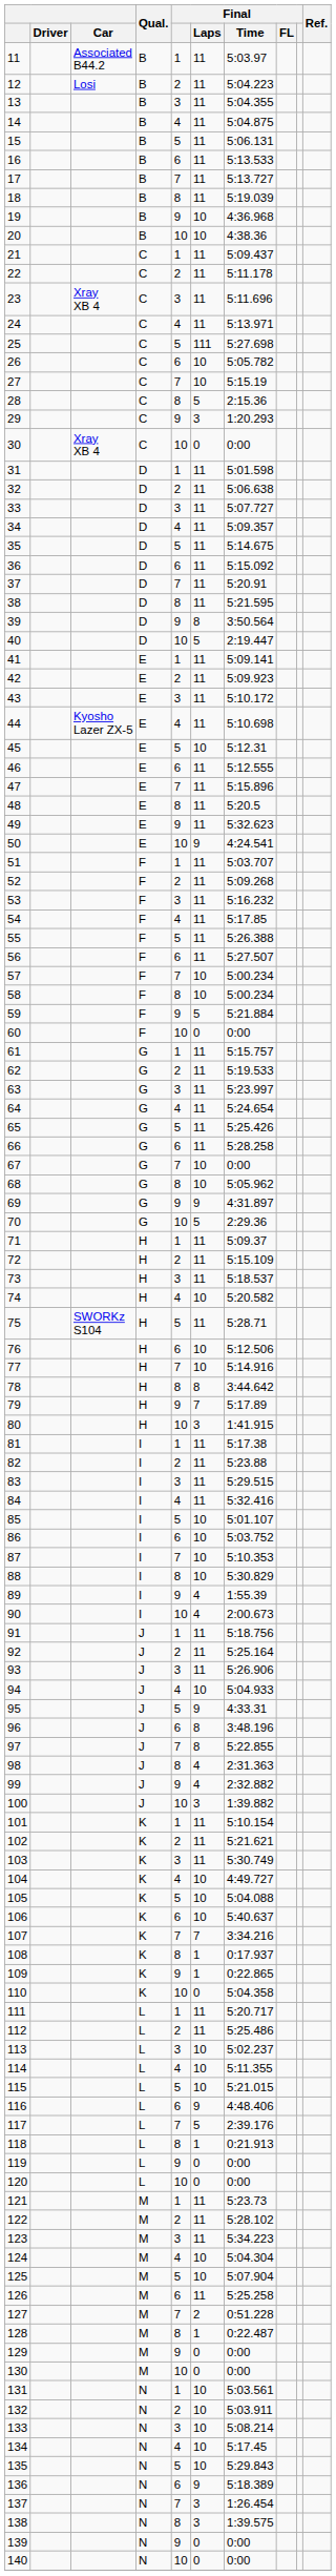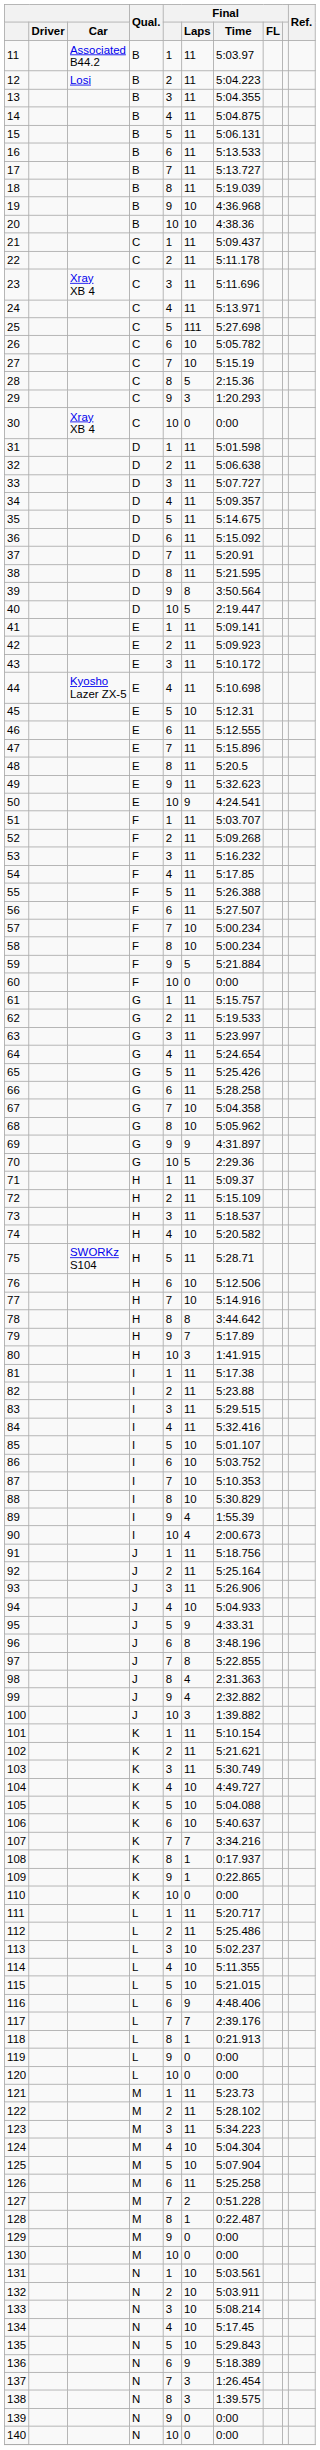 <table class="wikitable" style="font-size:85%;">
 <tr>
 <th colspan="3"></th>
 <th rowspan="2" style="text-align:center;">Qual.</th>
 <th colspan="5" style="text-align:center;">Final</th>
 <th rowspan="2" style="text-align:center;">Ref.</th>
 </tr>
 <tr>
 <th style="text-align:center;"></th>
 <th style="text-align:center;">Driver</th>
 <th style="text-align:center;">Car</th>
 <th style="text-align:center;"></th>
 <th style="text-align:center;">Laps</th>
 <th style="text-align:center;">Time</th>
 <th style="text-align:center;">FL</th>
 <th style="text-align:center;"></th>
 </tr>
 <tr>
 <td>11</td>
 <td></td>
 <td><a href='#'>Associated</a><br> B44.2</td>
 <td>B</td>
 <td>1</td>
 <td>11</td>
 <td>5:03.97</td>
 <td></td>
 <td></td>
 <td></td>
 </tr>
 <tr>
 <td>12</td>
 <td></td>
 <td><a href='#'>Losi</a></td>
 <td>B</td>
 <td>2</td>
 <td>11</td>
 <td>5:04.223</td>
 <td></td>
 <td></td>
 <td></td>
 </tr>
 <tr>
 <td>13</td>
 <td></td>
 <td></td>
 <td>B</td>
 <td>3</td>
 <td>11</td>
 <td>5:04.355</td>
 <td></td>
 <td></td>
 <td></td>
 </tr>
 <tr>
 <td>14</td>
 <td></td>
 <td></td>
 <td>B</td>
 <td>4</td>
 <td>11</td>
 <td>5:04.875</td>
 <td></td>
 <td></td>
 <td></td>
 </tr>
 <tr>
 <td>15</td>
 <td></td>
 <td></td>
 <td>B</td>
 <td>5</td>
 <td>11</td>
 <td>5:06.131</td>
 <td></td>
 <td></td>
 <td></td>
 </tr>
 <tr>
 <td>16</td>
 <td></td>
 <td></td>
 <td>B</td>
 <td>6</td>
 <td>11</td>
 <td>5:13.533</td>
 <td></td>
 <td></td>
 <td></td>
 </tr>
 <tr>
 <td>17</td>
 <td></td>
 <td></td>
 <td>B</td>
 <td>7</td>
 <td>11</td>
 <td>5:13.727</td>
 <td></td>
 <td></td>
 <td></td>
 </tr>
 <tr>
 <td>18</td>
 <td></td>
 <td></td>
 <td>B</td>
 <td>8</td>
 <td>11</td>
 <td>5:19.039</td>
 <td></td>
 <td></td>
 <td></td>
 </tr>
 <tr>
 <td>19</td>
 <td></td>
 <td></td>
 <td>B</td>
 <td>9</td>
 <td>10</td>
 <td>4:36.968</td>
 <td></td>
 <td></td>
 <td></td>
 </tr>
 <tr>
 <td>20</td>
 <td></td>
 <td></td>
 <td>B</td>
 <td>10</td>
 <td>10</td>
 <td>4:38.36</td>
 <td></td>
 <td></td>
 <td></td>
 </tr>
 <tr>
 <td>21</td>
 <td></td>
 <td></td>
 <td>C</td>
 <td>1</td>
 <td>11</td>
 <td>5:09.437</td>
 <td></td>
 <td></td>
 <td></td>
 </tr>
 <tr>
 <td>22</td>
 <td></td>
 <td></td>
 <td>C</td>
 <td>2</td>
 <td>11</td>
 <td>5:11.178</td>
 <td></td>
 <td></td>
 <td></td>
 </tr>
 <tr>
 <td>23</td>
 <td></td>
 <td><a href='#'>Xray</a><br> XB 4</td>
 <td>C</td>
 <td>3</td>
 <td>11</td>
 <td>5:11.696</td>
 <td></td>
 <td></td>
 <td></td>
 </tr>
 <tr>
 <td>24</td>
 <td></td>
 <td></td>
 <td>C</td>
 <td>4</td>
 <td>11</td>
 <td>5:13.971</td>
 <td></td>
 <td></td>
 <td></td>
 </tr>
 <tr>
 <td>25</td>
 <td></td>
 <td></td>
 <td>C</td>
 <td>5</td>
 <td>111</td>
 <td>5:27.698</td>
 <td></td>
 <td></td>
 <td></td>
 </tr>
 <tr>
 <td>26</td>
 <td></td>
 <td></td>
 <td>C</td>
 <td>6</td>
 <td>10</td>
 <td>5:05.782</td>
 <td></td>
 <td></td>
 <td></td>
 </tr>
 <tr>
 <td>27</td>
 <td></td>
 <td></td>
 <td>C</td>
 <td>7</td>
 <td>10</td>
 <td>5:15.19</td>
 <td></td>
 <td></td>
 <td></td>
 </tr>
 <tr>
 <td>28</td>
 <td></td>
 <td></td>
 <td>C</td>
 <td>8</td>
 <td>5</td>
 <td>2:15.36</td>
 <td></td>
 <td></td>
 <td></td>
 </tr>
 <tr>
 <td>29</td>
 <td></td>
 <td></td>
 <td>C</td>
 <td>9</td>
 <td>3</td>
 <td>1:20.293</td>
 <td></td>
 <td></td>
 <td></td>
 </tr>
 <tr>
 <td>30</td>
 <td></td>
 <td><a href='#'>Xray</a><br> XB 4</td>
 <td>C</td>
 <td>10</td>
 <td>0</td>
 <td>0:00</td>
 <td></td>
 <td></td>
 <td></td>
 </tr>
 <tr>
 <td>31</td>
 <td></td>
 <td></td>
 <td>D</td>
 <td>1</td>
 <td>11</td>
 <td>5:01.598</td>
 <td></td>
 <td></td>
 <td></td>
 </tr>
 <tr>
 <td>32</td>
 <td></td>
 <td></td>
 <td>D</td>
 <td>2</td>
 <td>11</td>
 <td>5:06.638</td>
 <td></td>
 <td></td>
 <td></td>
 </tr>
 <tr>
 <td>33</td>
 <td></td>
 <td></td>
 <td>D</td>
 <td>3</td>
 <td>11</td>
 <td>5:07.727</td>
 <td></td>
 <td></td>
 <td></td>
 </tr>
 <tr>
 <td>34</td>
 <td></td>
 <td></td>
 <td>D</td>
 <td>4</td>
 <td>11</td>
 <td>5:09.357</td>
 <td></td>
 <td></td>
 <td></td>
 </tr>
 <tr>
 <td>35</td>
 <td></td>
 <td></td>
 <td>D</td>
 <td>5</td>
 <td>11</td>
 <td>5:14.675</td>
 <td></td>
 <td></td>
 <td></td>
 </tr>
 <tr>
 <td>36</td>
 <td></td>
 <td></td>
 <td>D</td>
 <td>6</td>
 <td>11</td>
 <td>5:15.092</td>
 <td></td>
 <td></td>
 <td></td>
 </tr>
 <tr>
 <td>37</td>
 <td></td>
 <td></td>
 <td>D</td>
 <td>7</td>
 <td>11</td>
 <td>5:20.91</td>
 <td></td>
 <td></td>
 <td></td>
 </tr>
 <tr>
 <td>38</td>
 <td></td>
 <td></td>
 <td>D</td>
 <td>8</td>
 <td>11</td>
 <td>5:21.595</td>
 <td></td>
 <td></td>
 <td></td>
 </tr>
 <tr>
 <td>39</td>
 <td></td>
 <td></td>
 <td>D</td>
 <td>9</td>
 <td>8</td>
 <td>3:50.564</td>
 <td></td>
 <td></td>
 <td></td>
 </tr>
 <tr>
 <td>40</td>
 <td></td>
 <td></td>
 <td>D</td>
 <td>10</td>
 <td>5</td>
 <td>2:19.447</td>
 <td></td>
 <td></td>
 <td></td>
 </tr>
 <tr>
 <td>41</td>
 <td></td>
 <td></td>
 <td>E</td>
 <td>1</td>
 <td>11</td>
 <td>5:09.141</td>
 <td></td>
 <td></td>
 <td></td>
 </tr>
 <tr>
 <td>42</td>
 <td></td>
 <td></td>
 <td>E</td>
 <td>2</td>
 <td>11</td>
 <td>5:09.923</td>
 <td></td>
 <td></td>
 <td></td>
 </tr>
 <tr>
 <td>43</td>
 <td></td>
 <td></td>
 <td>E</td>
 <td>3</td>
 <td>11</td>
 <td>5:10.172</td>
 <td></td>
 <td></td>
 <td></td>
 </tr>
 <tr>
 <td>44</td>
 <td></td>
 <td><a href='#'>Kyosho</a><br>Lazer ZX-5</td>
 <td>E</td>
 <td>4</td>
 <td>11</td>
 <td>5:10.698</td>
 <td></td>
 <td></td>
 <td></td>
 </tr>
 <tr>
 <td>45</td>
 <td></td>
 <td></td>
 <td>E</td>
 <td>5</td>
 <td>10</td>
 <td>5:12.31</td>
 <td></td>
 <td></td>
 <td></td>
 </tr>
 <tr>
 <td>46</td>
 <td></td>
 <td></td>
 <td>E</td>
 <td>6</td>
 <td>11</td>
 <td>5:12.555</td>
 <td></td>
 <td></td>
 <td></td>
 </tr>
 <tr>
 <td>47</td>
 <td></td>
 <td></td>
 <td>E</td>
 <td>7</td>
 <td>11</td>
 <td>5:15.896</td>
 <td></td>
 <td></td>
 <td></td>
 </tr>
 <tr>
 <td>48</td>
 <td></td>
 <td></td>
 <td>E</td>
 <td>8</td>
 <td>11</td>
 <td>5:20.5</td>
 <td></td>
 <td></td>
 <td></td>
 </tr>
 <tr>
 <td>49</td>
 <td></td>
 <td></td>
 <td>E</td>
 <td>9</td>
 <td>11</td>
 <td>5:32.623</td>
 <td></td>
 <td></td>
 <td></td>
 </tr>
 <tr>
 <td>50</td>
 <td></td>
 <td></td>
 <td>E</td>
 <td>10</td>
 <td>9</td>
 <td>4:24.541</td>
 <td></td>
 <td></td>
 <td></td>
 </tr>
 <tr>
 <td>51</td>
 <td></td>
 <td></td>
 <td>F</td>
 <td>1</td>
 <td>11</td>
 <td>5:03.707</td>
 <td></td>
 <td></td>
 <td></td>
 </tr>
 <tr>
 <td>52</td>
 <td></td>
 <td></td>
 <td>F</td>
 <td>2</td>
 <td>11</td>
 <td>5:09.268</td>
 <td></td>
 <td></td>
 <td></td>
 </tr>
 <tr>
 <td>53</td>
 <td></td>
 <td></td>
 <td>F</td>
 <td>3</td>
 <td>11</td>
 <td>5:16.232</td>
 <td></td>
 <td></td>
 <td></td>
 </tr>
 <tr>
 <td>54</td>
 <td></td>
 <td></td>
 <td>F</td>
 <td>4</td>
 <td>11</td>
 <td>5:17.85</td>
 <td></td>
 <td></td>
 <td></td>
 </tr>
 <tr>
 <td>55</td>
 <td></td>
 <td></td>
 <td>F</td>
 <td>5</td>
 <td>11</td>
 <td>5:26.388</td>
 <td></td>
 <td></td>
 <td></td>
 </tr>
 <tr>
 <td>56</td>
 <td></td>
 <td></td>
 <td>F</td>
 <td>6</td>
 <td>11</td>
 <td>5:27.507</td>
 <td></td>
 <td></td>
 <td></td>
 </tr>
 <tr>
 <td>57</td>
 <td></td>
 <td></td>
 <td>F</td>
 <td>7</td>
 <td>10</td>
 <td>5:00.234</td>
 <td></td>
 <td></td>
 <td></td>
 </tr>
 <tr>
 <td>58</td>
 <td></td>
 <td></td>
 <td>F</td>
 <td>8</td>
 <td>10</td>
 <td>5:00.234</td>
 <td></td>
 <td></td>
 <td></td>
 </tr>
 <tr>
 <td>59</td>
 <td></td>
 <td></td>
 <td>F</td>
 <td>9</td>
 <td>5</td>
 <td>5:21.884</td>
 <td></td>
 <td></td>
 <td></td>
 </tr>
 <tr>
 <td>60</td>
 <td></td>
 <td></td>
 <td>F</td>
 <td>10</td>
 <td>0</td>
 <td>0:00</td>
 <td></td>
 <td></td>
 <td></td>
 </tr>
 <tr>
 <td>61</td>
 <td></td>
 <td></td>
 <td>G</td>
 <td>1</td>
 <td>11</td>
 <td>5:15.757</td>
 <td></td>
 <td></td>
 <td></td>
 </tr>
 <tr>
 <td>62</td>
 <td></td>
 <td></td>
 <td>G</td>
 <td>2</td>
 <td>11</td>
 <td>5:19.533</td>
 <td></td>
 <td></td>
 <td></td>
 </tr>
 <tr>
 <td>63</td>
 <td></td>
 <td></td>
 <td>G</td>
 <td>3</td>
 <td>11</td>
 <td>5:23.997</td>
 <td></td>
 <td></td>
 <td></td>
 </tr>
 <tr>
 <td>64</td>
 <td></td>
 <td></td>
 <td>G</td>
 <td>4</td>
 <td>11</td>
 <td>5:24.654</td>
 <td></td>
 <td></td>
 <td></td>
 </tr>
 <tr>
 <td>65</td>
 <td></td>
 <td></td>
 <td>G</td>
 <td>5</td>
 <td>11</td>
 <td>5:25.426</td>
 <td></td>
 <td></td>
 <td></td>
 </tr>
 <tr>
 <td>66</td>
 <td></td>
 <td></td>
 <td>G</td>
 <td>6</td>
 <td>11</td>
 <td>5:28.258</td>
 <td></td>
 <td></td>
 <td></td>
 </tr>
 <tr>
 <td>67</td>
 <td></td>
 <td></td>
 <td>G</td>
 <td>7</td>
 <td>10</td>
-<td>0:00</td>
+<td>5:04.358</td>
 <td></td>
 <td></td>
 <td></td>
 </tr>
 <tr>
 <td>68</td>
 <td></td>
 <td></td>
 <td>G</td>
 <td>8</td>
 <td>10</td>
 <td>5:05.962</td>
 <td></td>
 <td></td>
 <td></td>
 </tr>
 <tr>
 <td>69</td>
 <td></td>
 <td></td>
 <td>G</td>
 <td>9</td>
 <td>9</td>
 <td>4:31.897</td>
 <td></td>
 <td></td>
 <td></td>
 </tr>
 <tr>
 <td>70</td>
 <td></td>
 <td></td>
 <td>G</td>
 <td>10</td>
 <td>5</td>
 <td>2:29.36</td>
 <td></td>
 <td></td>
 <td></td>
 </tr>
 <tr>
 <td>71</td>
 <td></td>
 <td></td>
 <td>H</td>
 <td>1</td>
 <td>11</td>
 <td>5:09.37</td>
 <td></td>
 <td></td>
 <td></td>
 </tr>
 <tr>
 <td>72</td>
 <td></td>
 <td></td>
 <td>H</td>
 <td>2</td>
 <td>11</td>
 <td>5:15.109</td>
 <td></td>
 <td></td>
 <td></td>
 </tr>
 <tr>
 <td>73</td>
 <td></td>
 <td></td>
 <td>H</td>
 <td>3</td>
 <td>11</td>
 <td>5:18.537</td>
 <td></td>
 <td></td>
 <td></td>
 </tr>
 <tr>
 <td>74</td>
 <td></td>
 <td></td>
 <td>H</td>
 <td>4</td>
 <td>10</td>
 <td>5:20.582</td>
 <td></td>
 <td></td>
 <td></td>
 </tr>
 <tr>
 <td>75</td>
 <td></td>
 <td><a href='#'>SWORKz</a><br> S104</td>
 <td>H</td>
 <td>5</td>
 <td>11</td>
 <td>5:28.71</td>
 <td></td>
 <td></td>
 <td></td>
 </tr>
 <tr>
 <td>76</td>
 <td></td>
 <td></td>
 <td>H</td>
 <td>6</td>
 <td>10</td>
 <td>5:12.506</td>
 <td></td>
 <td></td>
 <td></td>
 </tr>
 <tr>
 <td>77</td>
 <td></td>
 <td></td>
 <td>H</td>
 <td>7</td>
 <td>10</td>
 <td>5:14.916</td>
 <td></td>
 <td></td>
 <td></td>
 </tr>
 <tr>
 <td>78</td>
 <td></td>
 <td></td>
 <td>H</td>
 <td>8</td>
 <td>8</td>
 <td>3:44.642</td>
 <td></td>
 <td></td>
 <td></td>
 </tr>
 <tr>
 <td>79</td>
 <td></td>
 <td></td>
 <td>H</td>
 <td>9</td>
 <td>7</td>
 <td>5:17.89</td>
 <td></td>
 <td></td>
 <td></td>
 </tr>
 <tr>
 <td>80</td>
 <td></td>
 <td></td>
 <td>H</td>
 <td>10</td>
 <td>3</td>
 <td>1:41.915</td>
 <td></td>
 <td></td>
 <td></td>
 </tr>
 <tr>
 <td>81</td>
 <td></td>
 <td></td>
 <td>I</td>
 <td>1</td>
 <td>11</td>
 <td>5:17.38</td>
 <td></td>
 <td></td>
 <td></td>
 </tr>
 <tr>
 <td>82</td>
 <td></td>
 <td></td>
 <td>I</td>
 <td>2</td>
 <td>11</td>
 <td>5:23.88</td>
 <td></td>
 <td></td>
 <td></td>
 </tr>
 <tr>
 <td>83</td>
 <td></td>
 <td></td>
 <td>I</td>
 <td>3</td>
 <td>11</td>
 <td>5:29.515</td>
 <td></td>
 <td></td>
 <td></td>
 </tr>
 <tr>
 <td>84</td>
 <td></td>
 <td></td>
 <td>I</td>
 <td>4</td>
 <td>11</td>
 <td>5:32.416</td>
 <td></td>
 <td></td>
 <td></td>
 </tr>
 <tr>
 <td>85</td>
 <td></td>
 <td></td>
 <td>I</td>
 <td>5</td>
 <td>10</td>
 <td>5:01.107</td>
 <td></td>
 <td></td>
 <td></td>
 </tr>
 <tr>
 <td>86</td>
 <td></td>
 <td></td>
 <td>I</td>
 <td>6</td>
 <td>10</td>
 <td>5:03.752</td>
 <td></td>
 <td></td>
 <td></td>
 </tr>
 <tr>
 <td>87</td>
 <td></td>
 <td></td>
 <td>I</td>
 <td>7</td>
 <td>10</td>
 <td>5:10.353</td>
 <td></td>
 <td></td>
 <td></td>
 </tr>
 <tr>
 <td>88</td>
 <td></td>
 <td></td>
 <td>I</td>
 <td>8</td>
 <td>10</td>
 <td>5:30.829</td>
 <td></td>
 <td></td>
 <td></td>
 </tr>
 <tr>
 <td>89</td>
 <td></td>
 <td></td>
 <td>I</td>
 <td>9</td>
 <td>4</td>
 <td>1:55.39</td>
 <td></td>
 <td></td>
 <td></td>
 </tr>
 <tr>
 <td>90</td>
 <td></td>
 <td></td>
 <td>I</td>
 <td>10</td>
 <td>4</td>
 <td>2:00.673</td>
 <td></td>
 <td></td>
 <td></td>
 </tr>
 <tr>
 <td>91</td>
 <td></td>
 <td></td>
 <td>J</td>
 <td>1</td>
 <td>11</td>
 <td>5:18.756</td>
 <td></td>
 <td></td>
 <td></td>
 </tr>
 <tr>
 <td>92</td>
 <td></td>
 <td></td>
 <td>J</td>
 <td>2</td>
 <td>11</td>
 <td>5:25.164</td>
 <td></td>
 <td></td>
 <td></td>
 </tr>
 <tr>
 <td>93</td>
 <td></td>
 <td></td>
 <td>J</td>
 <td>3</td>
 <td>11</td>
 <td>5:26.906</td>
 <td></td>
 <td></td>
 <td></td>
 </tr>
 <tr>
 <td>94</td>
 <td></td>
 <td></td>
 <td>J</td>
 <td>4</td>
 <td>10</td>
 <td>5:04.933</td>
 <td></td>
 <td></td>
 <td></td>
 </tr>
 <tr>
 <td>95</td>
 <td></td>
 <td></td>
 <td>J</td>
 <td>5</td>
 <td>9</td>
 <td>4:33.31</td>
 <td></td>
 <td></td>
 <td></td>
 </tr>
 <tr>
 <td>96</td>
 <td></td>
 <td></td>
 <td>J</td>
 <td>6</td>
 <td>8</td>
 <td>3:48.196</td>
 <td></td>
 <td></td>
 <td></td>
 </tr>
 <tr>
 <td>97</td>
 <td></td>
 <td></td>
 <td>J</td>
 <td>7</td>
 <td>8</td>
 <td>5:22.855</td>
 <td></td>
 <td></td>
 <td></td>
 </tr>
 <tr>
 <td>98</td>
 <td></td>
 <td></td>
 <td>J</td>
 <td>8</td>
 <td>4</td>
 <td>2:31.363</td>
 <td></td>
 <td></td>
 <td></td>
 </tr>
 <tr>
 <td>99</td>
 <td></td>
 <td></td>
 <td>J</td>
 <td>9</td>
 <td>4</td>
 <td>2:32.882</td>
 <td></td>
 <td></td>
 <td></td>
 </tr>
 <tr>
 <td>100</td>
 <td></td>
 <td></td>
 <td>J</td>
 <td>10</td>
 <td>3</td>
 <td>1:39.882</td>
 <td></td>
 <td></td>
 <td></td>
 </tr>
 <tr>
 <td>101</td>
 <td></td>
 <td></td>
 <td>K</td>
 <td>1</td>
 <td>11</td>
 <td>5:10.154</td>
 <td></td>
 <td></td>
 <td></td>
 </tr>
 <tr>
 <td>102</td>
 <td></td>
 <td></td>
 <td>K</td>
 <td>2</td>
 <td>11</td>
 <td>5:21.621</td>
 <td></td>
 <td></td>
 <td></td>
 </tr>
 <tr>
 <td>103</td>
 <td></td>
 <td></td>
 <td>K</td>
 <td>3</td>
 <td>11</td>
 <td>5:30.749</td>
 <td></td>
 <td></td>
 <td></td>
 </tr>
 <tr>
 <td>104</td>
 <td></td>
 <td></td>
 <td>K</td>
 <td>4</td>
 <td>10</td>
 <td>4:49.727</td>
 <td></td>
 <td></td>
 <td></td>
 </tr>
 <tr>
 <td>105</td>
 <td></td>
 <td></td>
 <td>K</td>
 <td>5</td>
 <td>10</td>
 <td>5:04.088</td>
 <td></td>
 <td></td>
 <td></td>
 </tr>
 <tr>
 <td>106</td>
 <td></td>
 <td></td>
 <td>K</td>
 <td>6</td>
 <td>10</td>
 <td>5:40.637</td>
 <td></td>
 <td></td>
 <td></td>
 </tr>
 <tr>
 <td>107</td>
 <td></td>
 <td></td>
 <td>K</td>
 <td>7</td>
 <td>7</td>
 <td>3:34.216</td>
 <td></td>
 <td></td>
 <td></td>
 </tr>
 <tr>
 <td>108</td>
 <td></td>
 <td></td>
 <td>K</td>
 <td>8</td>
 <td>1</td>
 <td>0:17.937</td>
 <td></td>
 <td></td>
 <td></td>
 </tr>
 <tr>
 <td>109</td>
 <td></td>
 <td></td>
 <td>K</td>
 <td>9</td>
 <td>1</td>
 <td>0:22.865</td>
 <td></td>
 <td></td>
 <td></td>
 </tr>
 <tr>
 <td>110</td>
 <td></td>
 <td></td>
 <td>K</td>
 <td>10</td>
 <td>0</td>
-<td>5:04.358</td>
+<td>0:00</td>
 <td></td>
 <td></td>
 <td></td>
 </tr>
 <tr>
 <td>111</td>
 <td></td>
 <td></td>
 <td>L</td>
 <td>1</td>
 <td>11</td>
 <td>5:20.717</td>
 <td></td>
 <td></td>
 <td></td>
 </tr>
 <tr>
 <td>112</td>
 <td></td>
 <td></td>
 <td>L</td>
 <td>2</td>
 <td>11</td>
 <td>5:25.486</td>
 <td></td>
 <td></td>
 <td></td>
 </tr>
 <tr>
 <td>113</td>
 <td></td>
 <td></td>
 <td>L</td>
 <td>3</td>
 <td>10</td>
 <td>5:02.237</td>
 <td></td>
 <td></td>
 <td></td>
 </tr>
 <tr>
 <td>114</td>
 <td></td>
 <td></td>
 <td>L</td>
 <td>4</td>
 <td>10</td>
 <td>5:11.355</td>
 <td></td>
 <td></td>
 <td></td>
 </tr>
 <tr>
 <td>115</td>
 <td></td>
 <td></td>
 <td>L</td>
 <td>5</td>
 <td>10</td>
 <td>5:21.015</td>
 <td></td>
 <td></td>
 <td></td>
 </tr>
 <tr>
 <td>116</td>
 <td></td>
 <td></td>
 <td>L</td>
 <td>6</td>
 <td>9</td>
 <td>4:48.406</td>
 <td></td>
 <td></td>
 <td></td>
 </tr>
 <tr>
 <td>117</td>
 <td></td>
 <td></td>
 <td>L</td>
 <td>7</td>
-<td>5</td>
+<td>7</td>
 <td>2:39.176</td>
 <td></td>
 <td></td>
 <td></td>
 </tr>
 <tr>
 <td>118</td>
 <td></td>
 <td></td>
 <td>L</td>
 <td>8</td>
 <td>1</td>
 <td>0:21.913</td>
 <td></td>
 <td></td>
 <td></td>
 </tr>
 <tr>
 <td>119</td>
 <td></td>
 <td></td>
 <td>L</td>
 <td>9</td>
 <td>0</td>
 <td>0:00</td>
 <td></td>
 <td></td>
 <td></td>
 </tr>
 <tr>
 <td>120</td>
 <td></td>
 <td></td>
 <td>L</td>
 <td>10</td>
 <td>0</td>
 <td>0:00</td>
 <td></td>
 <td></td>
 <td></td>
 </tr>
 <tr>
 <td>121</td>
 <td></td>
 <td></td>
 <td>M</td>
 <td>1</td>
 <td>11</td>
 <td>5:23.73</td>
 <td></td>
 <td></td>
 <td></td>
 </tr>
 <tr>
 <td>122</td>
 <td></td>
 <td></td>
 <td>M</td>
 <td>2</td>
 <td>11</td>
 <td>5:28.102</td>
 <td></td>
 <td></td>
 <td></td>
 </tr>
 <tr>
 <td>123</td>
 <td></td>
 <td></td>
 <td>M</td>
 <td>3</td>
 <td>11</td>
 <td>5:34.223</td>
 <td></td>
 <td></td>
 <td></td>
 </tr>
 <tr>
 <td>124</td>
 <td></td>
 <td></td>
 <td>M</td>
 <td>4</td>
 <td>10</td>
 <td>5:04.304</td>
 <td></td>
 <td></td>
 <td></td>
 </tr>
 <tr>
 <td>125</td>
 <td></td>
 <td></td>
 <td>M</td>
 <td>5</td>
 <td>10</td>
 <td>5:07.904</td>
 <td></td>
 <td></td>
 <td></td>
 </tr>
 <tr>
 <td>126</td>
 <td></td>
 <td></td>
 <td>M</td>
 <td>6</td>
 <td>11</td>
 <td>5:25.258</td>
 <td></td>
 <td></td>
 <td></td>
 </tr>
 <tr>
 <td>127</td>
 <td></td>
 <td></td>
 <td>M</td>
 <td>7</td>
 <td>2</td>
 <td>0:51.228</td>
 <td></td>
 <td></td>
 <td></td>
 </tr>
 <tr>
 <td>128</td>
 <td></td>
 <td></td>
 <td>M</td>
 <td>8</td>
 <td>1</td>
 <td>0:22.487</td>
 <td></td>
 <td></td>
 <td></td>
 </tr>
 <tr>
 <td>129</td>
 <td></td>
 <td></td>
 <td>M</td>
 <td>9</td>
 <td>0</td>
 <td>0:00</td>
 <td></td>
 <td></td>
 <td></td>
 </tr>
 <tr>
 <td>130</td>
 <td></td>
 <td></td>
 <td>M</td>
 <td>10</td>
 <td>0</td>
 <td>0:00</td>
 <td></td>
 <td></td>
 <td></td>
 </tr>
 <tr>
 <td>131</td>
 <td></td>
 <td></td>
 <td>N</td>
 <td>1</td>
 <td>10</td>
 <td>5:03.561</td>
 <td></td>
 <td></td>
 <td></td>
 </tr>
 <tr>
 <td>132</td>
 <td></td>
 <td></td>
 <td>N</td>
 <td>2</td>
 <td>10</td>
 <td>5:03.911</td>
 <td></td>
 <td></td>
 <td></td>
 </tr>
 <tr>
 <td>133</td>
 <td></td>
 <td></td>
 <td>N</td>
 <td>3</td>
 <td>10</td>
 <td>5:08.214</td>
 <td></td>
 <td></td>
 <td></td>
 </tr>
 <tr>
 <td>134</td>
 <td></td>
 <td></td>
 <td>N</td>
 <td>4</td>
 <td>10</td>
 <td>5:17.45</td>
 <td></td>
 <td></td>
 <td></td>
 </tr>
 <tr>
 <td>135</td>
 <td></td>
 <td></td>
 <td>N</td>
 <td>5</td>
 <td>10</td>
 <td>5:29.843</td>
 <td></td>
 <td></td>
 <td></td>
 </tr>
 <tr>
 <td>136</td>
 <td></td>
 <td></td>
 <td>N</td>
 <td>6</td>
 <td>9</td>
 <td>5:18.389</td>
 <td></td>
 <td></td>
 <td></td>
 </tr>
 <tr>
 <td>137</td>
 <td></td>
 <td></td>
 <td>N</td>
 <td>7</td>
 <td>3</td>
 <td>1:26.454</td>
 <td></td>
 <td></td>
 <td></td>
 </tr>
 <tr>
 <td>138</td>
 <td></td>
 <td></td>
 <td>N</td>
 <td>8</td>
 <td>3</td>
 <td>1:39.575</td>
 <td></td>
 <td></td>
 <td></td>
 </tr>
 <tr>
 <td>139</td>
 <td></td>
 <td></td>
 <td>N</td>
 <td>9</td>
 <td>0</td>
 <td>0:00</td>
 <td></td>
 <td></td>
 <td></td>
 </tr>
 <tr>
 <td>140</td>
 <td></td>
 <td></td>
 <td>N</td>
 <td>10</td>
 <td>0</td>
 <td>0:00</td>
 <td></td>
 <td></td>
 <td></td>
 </tr>
 <tr>
 </tr>
 </table>
